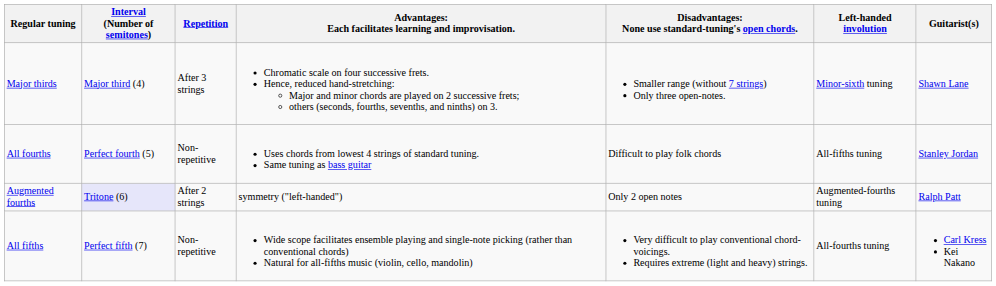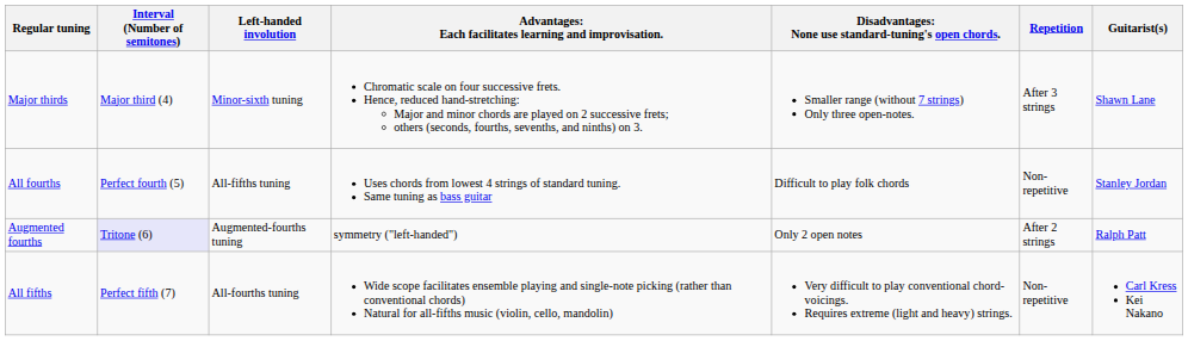 <table class="wikitable">
 <tr>
 <th>Regular tuning</th>
 <th><a href='#'>Interval</a><br>(Number of <a href='#'>semitones</a>)</th>
-<th><a href='#'>Repetition</a></th>
+<th>Left-handed<br><a href='#'>involution</a></th>
 <th>Advantages:<br>Each facilitates learning and improvisation.</th>
 <th>Disadvantages:<br>None use standard-tuning's <a href='#'>open chords</a>.</th>
-<th>Left-handed<br><a href='#'>involution</a></th>
+<th><a href='#'>Repetition</a></th>
 <th>Guitarist(s)<br></th>
 </tr>
 <tr>
 <td><a href='#'>Major thirds</a></td>
 <td><a href='#'>Major third</a> (4)</td>
-<td>After 3 strings</td>
+<td><a href='#'>Minor-sixth</a> tuning</td>
 <td><br><ul><li>Chromatic scale on four successive frets.</li><li>Hence, reduced hand-stretching:<ul><li>Major and minor chords are played on 2 successive frets;</li><li>others (seconds, fourths, sevenths, and ninths) on 3.</li></ul></li></ul></td>
 <td><br><ul><li>Smaller range (without <a href='#'>7 strings</a>)</li><li>Only three open-notes.</li></ul></td>
-<td><a href='#'>Minor-sixth</a> tuning</td>
+<td>After 3 strings</td>
 <td><a href='#'>Shawn Lane</a></td>
 </tr>
 <tr>
 <td><a href='#'>All fourths</a></td>
 <td><a href='#'>Perfect fourth</a> (5)</td>
-<td>Non-repetitive</td>
+<td>All-fifths tuning</td>
 <td><br><ul><li>Uses chords from lowest 4 strings of standard tuning.</li><li>Same tuning as <a href='#'>bass guitar</a></li></ul></td>
 <td>Difficult to play folk chords</td>
-<td>All-fifths tuning</td>
+<td>Non-repetitive</td>
 <td><a href='#'>Stanley Jordan</a></td>
 </tr>
 <tr>
 <td><a href='#'>Augmented fourths</a></td>
 <td style="background: lavender;"><a href='#'>Tritone</a> (6)</td>
-<td>After 2 strings</td>
+<td>Augmented-fourths tuning</td>
 <td>symmetry ("left-handed")</td>
 <td>Only 2 open notes</td>
-<td>Augmented-fourths tuning</td>
+<td>After 2 strings</td>
 <td><a href='#'>Ralph Patt</a></td>
 </tr>
 <tr>
 <td><a href='#'>All fifths</a></td>
 <td><a href='#'>Perfect fifth</a> (7)</td>
-<td>Non-repetitive</td>
+<td>All-fourths tuning</td>
 <td><br><ul><li>Wide scope facilitates ensemble playing and single-note picking (rather than conventional chords)</li><li>Natural for all-fifths music (violin, cello, mandolin)</li></ul></td>
 <td><br><ul><li>Very difficult to play conventional chord-voicings.</li><li>Requires extreme (light and heavy) strings.</li></ul></td>
-<td>All-fourths tuning</td>
+<td>Non-repetitive</td>
 <td><br><ul><li><a href='#'>Carl Kress</a></li><li>Kei Nakano</li></ul></td>
 </tr>
 </table>
